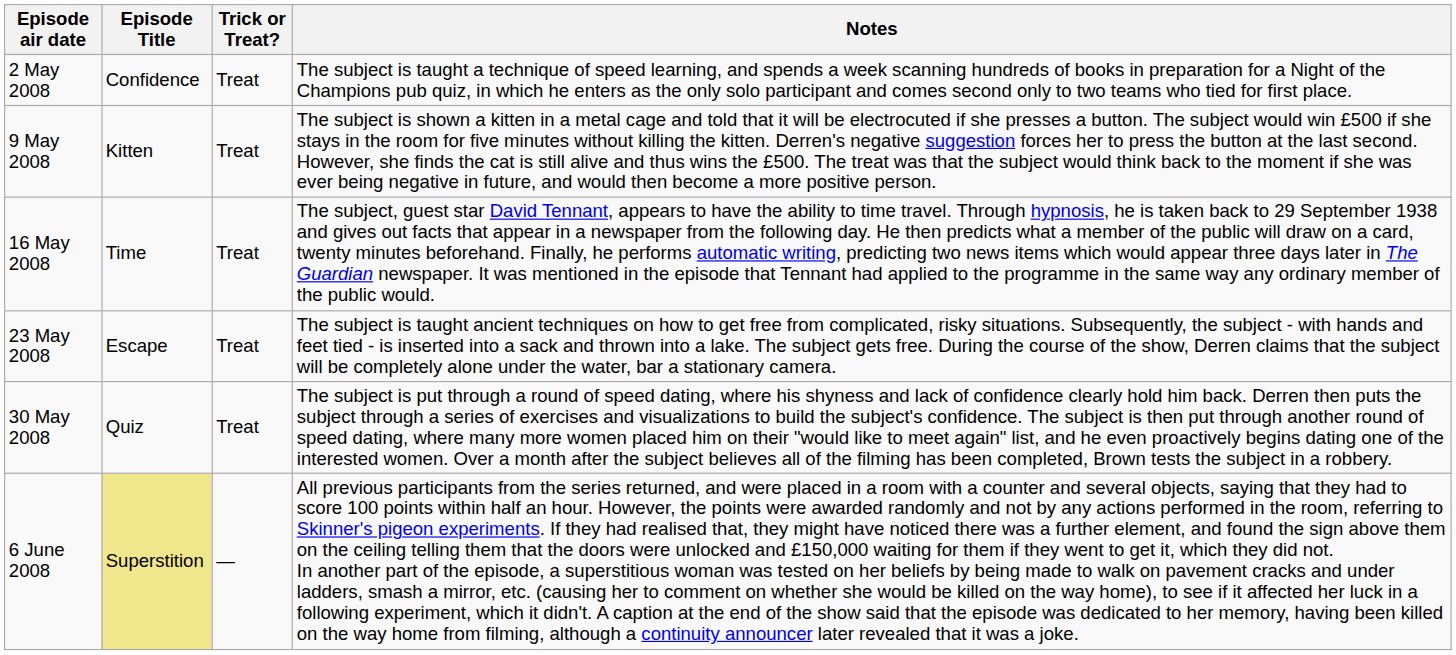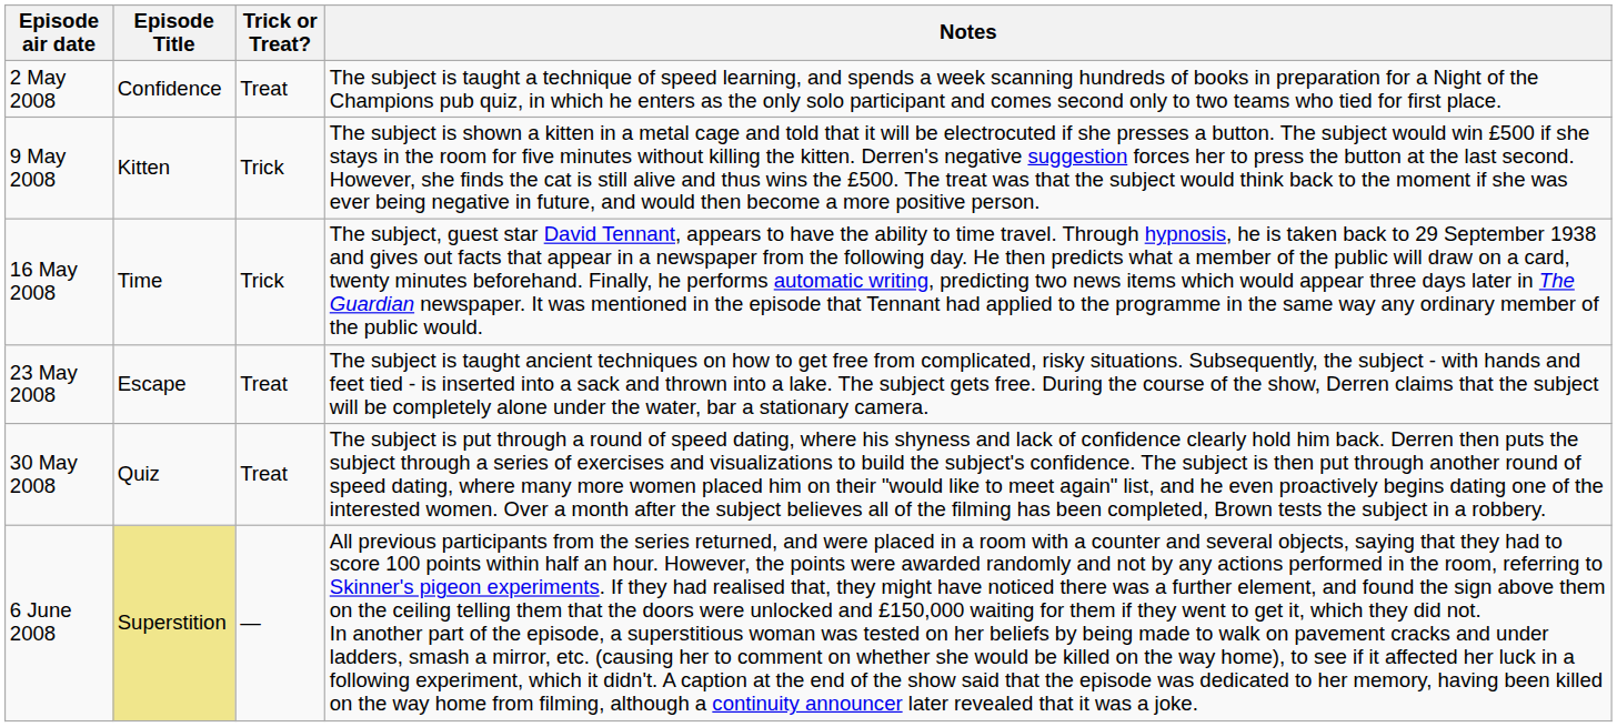 <table class=wikitable>
 <tr>
 <th>Episode air date</th>
 <th>Episode Title</th>
 <th>Trick or Treat?</th>
 <th>Notes</th>
 </tr>
 <tr>
 <td>2 May 2008</td>
 <td>Confidence</td>
 <td>Treat</td>
 <td>The subject is taught a technique of speed learning, and spends a week scanning hundreds of books in preparation for a Night of the Champions pub quiz, in which he enters as the only solo participant and comes second only to two teams who tied for first place.</td>
 </tr>
 <tr>
 <td>9 May 2008</td>
 <td>Kitten</td>
-<td>Treat</td>
+<td>Trick</td>
 <td>The subject is shown a kitten in a metal cage and told that it will be electrocuted if she presses a button. The subject would win £500 if she stays in the room for five minutes without killing the kitten. Derren's negative <a href='#'>suggestion</a> forces her to press the button at the last second. However, she finds the cat is still alive and thus wins the £500. The treat was that the subject would think back to the moment if she was ever being negative in future, and would then become a more positive person.</td>
 </tr>
 <tr>
 <td>16 May 2008</td>
 <td>Time</td>
-<td>Treat</td>
+<td>Trick</td>
 <td>The subject, guest star <a href='#'>David Tennant</a>, appears to have the ability to time travel. Through <a href='#'>hypnosis</a>, he is taken back to 29 September 1938 and gives out facts that appear in a newspaper from the following day. He then predicts what a member of the public will draw on a card, twenty minutes beforehand. Finally, he performs <a href='#'>automatic writing</a>, predicting two news items which would appear three days later in <em><a href='#'>The Guardian</a></em> newspaper. It was mentioned in the episode that Tennant had applied to the programme in the same way any ordinary member of the public would.</td>
 </tr>
 <tr>
 <td>23 May 2008</td>
 <td>Escape</td>
 <td>Treat</td>
 <td>The subject is taught ancient techniques on how to get free from complicated, risky situations. Subsequently, the subject - with hands and feet tied - is inserted into a sack and thrown into a lake. The subject gets free. During the course of the show, Derren claims that the subject will be completely alone under the water, bar a stationary camera.</td>
 </tr>
 <tr>
 <td>30 May 2008</td>
 <td>Quiz</td>
 <td>Treat</td>
 <td>The subject is put through a round of speed dating, where his shyness and lack of confidence clearly hold him back. Derren then puts the subject through a series of exercises and visualizations to build the subject's confidence. The subject is then put through another round of speed dating, where many more women placed him on their "would like to meet again" list, and he even proactively begins dating one of the interested women. Over a month after the subject believes all of the filming has been completed, Brown tests the subject in a robbery.</td>
 </tr>
 <tr>
 <td>6 June 2008</td>
 <td style="background: khaki;">Superstition</td>
 <td>—</td>
 <td>All previous participants from the series returned, and were placed in a room with a counter and several objects, saying that they had to score 100 points within half an hour. However, the points were awarded randomly and not by any actions performed in the room, referring to <a href='#'>Skinner's pigeon experiments</a>. If they had realised that, they might have noticed there was a further element, and found the sign above them on the ceiling telling them that the doors were unlocked and £150,000 waiting for them if they went to get it, which they did not.<br>In another part of the episode, a superstitious woman was tested on her beliefs by being made to walk on pavement cracks and under ladders, smash a mirror, etc. (causing her to comment on whether she would be killed on the way home), to see if it affected her luck in a following experiment, which it didn't. A caption at the end of the show said that the episode was dedicated to her memory, having been killed on the way home from filming, although a <a href='#'>continuity announcer</a> later revealed that it was a joke.</td>
 </tr>
 </table>
